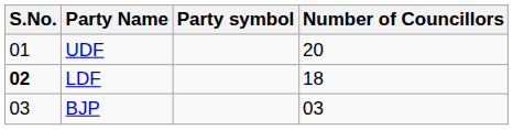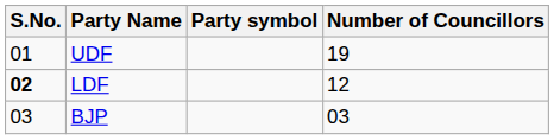 <table class="sortable wikitable">
 <tr>
 <th>S.No.</th>
 <th>Party Name</th>
 <th>Party symbol</th>
 <th>Number of Councillors</th>
 </tr>
 <tr>
 <td>01</td>
 <td><a href='#'>UDF</a></td>
 <td></td>
-<td>20</td>
+<td>19</td>
 </tr>
 <tr>
 <td><strong>02</strong></td>
 <td><a href='#'>LDF</a></td>
 <td></td>
-<td>18</td>
+<td>12</td>
 </tr>
 <tr>
 <td>03</td>
 <td><a href='#'>BJP</a></td>
 <td></td>
 <td>03</td>
 </tr>
 </table>
